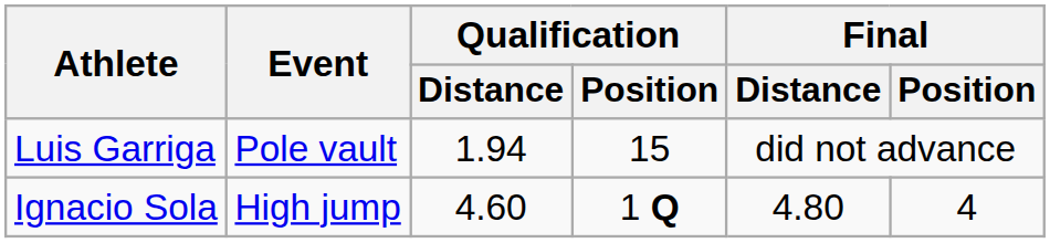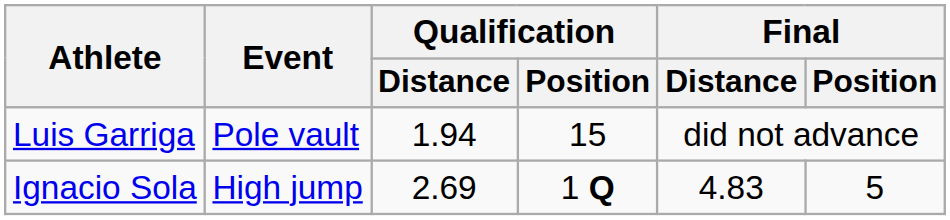 <table class=wikitable style="font-size:90%">
 <tr>
 <th rowspan="2">Athlete</th>
 <th rowspan="2">Event</th>
 <th colspan="2">Qualification</th>
 <th colspan="2">Final</th>
 </tr>
 <tr style="font-size:95%">
 <th>Distance</th>
 <th>Position</th>
 <th>Distance</th>
 <th>Position</th>
 </tr>
 <tr align=center>
 <td align=left><a href='#'>Luis Garriga</a></td>
 <td align=left><a href='#'>Pole vault</a></td>
 <td>1.94</td>
 <td>15</td>
 <td colspan=2>did not advance</td>
 </tr>
 <tr align=center>
 <td align=left><a href='#'>Ignacio Sola</a></td>
 <td align=left><a href='#'>High jump</a></td>
-<td>4.60</td>
+<td>2.69</td>
 <td>1 <strong>Q</strong></td>
-<td>4.80</td>
-<td>4</td>
+<td>4.83</td>
+<td>5</td>
 </tr>
 </table>
